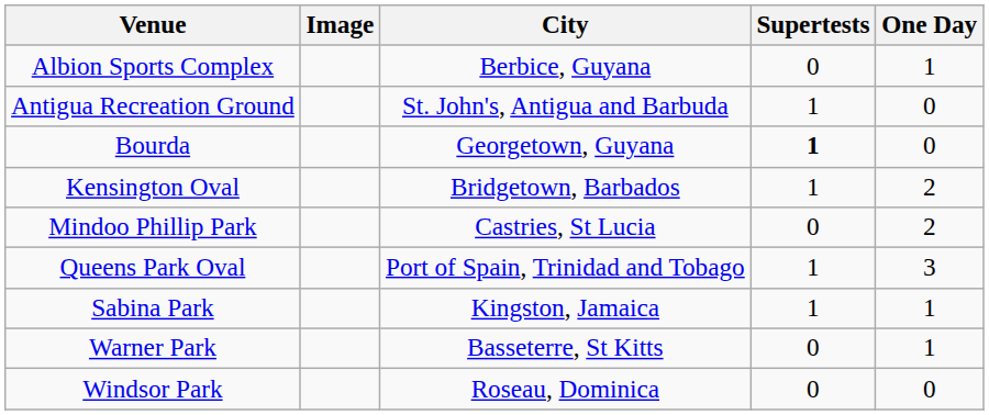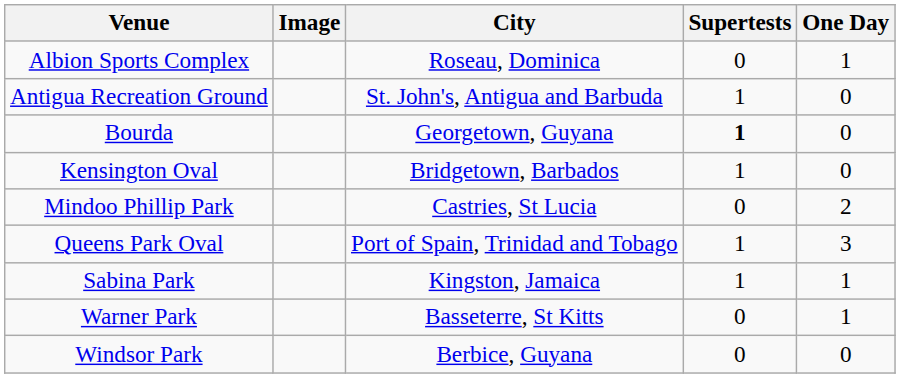 <table class="wikitable sortable" style="text-align: center;">
 <tr>
 <th>Venue</th>
 <th>Image</th>
 <th>City</th>
 <th>Supertests</th>
 <th>One Day</th>
 </tr>
 <tr>
 <td><a href='#'>Albion Sports Complex</a></td>
 <td></td>
-<td><a href='#'>Berbice</a>, <a href='#'>Guyana</a></td>
+<td><a href='#'>Roseau</a>, <a href='#'>Dominica</a></td>
 <td>0</td>
 <td>1</td>
 </tr>
 <tr>
 <td><a href='#'>Antigua Recreation Ground</a></td>
 <td></td>
 <td><a href='#'>St. John's</a>, <a href='#'>Antigua and Barbuda</a></td>
 <td>1</td>
 <td>0</td>
 </tr>
 <tr>
 <td><a href='#'>Bourda</a></td>
 <td></td>
 <td><a href='#'>Georgetown</a>, <a href='#'>Guyana</a></td>
 <td><strong>1</strong></td>
 <td>0</td>
 </tr>
 <tr>
 <td><a href='#'>Kensington Oval</a></td>
 <td></td>
 <td><a href='#'>Bridgetown</a>, <a href='#'>Barbados</a></td>
 <td>1</td>
-<td>2</td>
+<td>0</td>
 </tr>
 <tr>
 <td><a href='#'>Mindoo Phillip Park</a></td>
 <td></td>
 <td><a href='#'>Castries</a>, <a href='#'>St Lucia</a></td>
 <td>0</td>
 <td>2</td>
 </tr>
 <tr>
 <td><a href='#'>Queens Park Oval</a></td>
 <td></td>
 <td><a href='#'>Port of Spain</a>, <a href='#'>Trinidad and Tobago</a></td>
 <td>1</td>
 <td>3</td>
 </tr>
 <tr>
 <td><a href='#'>Sabina Park</a></td>
 <td></td>
 <td><a href='#'>Kingston</a>, <a href='#'>Jamaica</a></td>
 <td>1</td>
 <td>1</td>
 </tr>
 <tr>
 <td><a href='#'>Warner Park</a></td>
 <td></td>
 <td><a href='#'>Basseterre</a>, <a href='#'>St Kitts</a></td>
 <td>0</td>
 <td>1</td>
 </tr>
 <tr>
 <td><a href='#'>Windsor Park</a></td>
 <td></td>
-<td><a href='#'>Roseau</a>, <a href='#'>Dominica</a></td>
+<td><a href='#'>Berbice</a>, <a href='#'>Guyana</a></td>
 <td>0</td>
 <td>0</td>
 </tr>
 </table>
